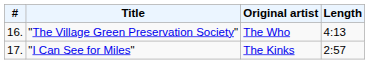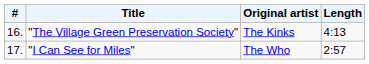 <table class="wikitable">
 <tr>
 <th style="background:#ebf5ff;">#</th>
 <th style="background:#ebf5ff;">Title</th>
 <th style="background:#ebf5ff;">Original artist</th>
 <th style="background:#ebf5ff;">Length</th>
 </tr>
 <tr>
 <td>16.</td>
 <td>"<a href='#'>The Village Green Preservation Society</a>"</td>
-<td><a href='#'>The Who</a></td>
+<td><a href='#'>The Kinks</a></td>
 <td>4:13</td>
 </tr>
 <tr>
 <td>17.</td>
 <td>"<a href='#'>I Can See for Miles</a>"</td>
-<td><a href='#'>The Kinks</a></td>
+<td><a href='#'>The Who</a></td>
 <td>2:57</td>
 </tr>
 </table>
